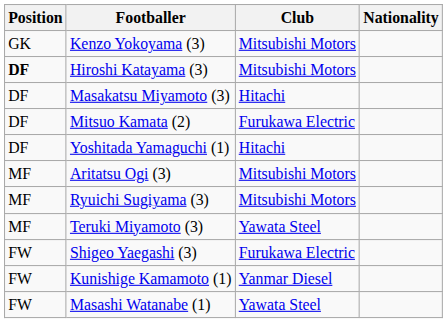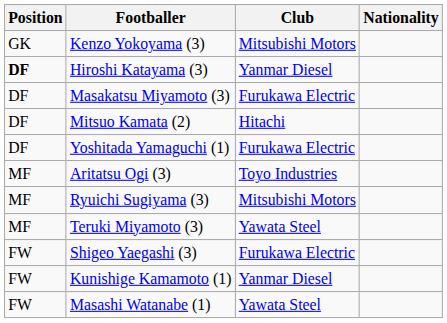 <table class="wikitable" style="font-size: 95%;">
 <tr>
 <th>Position</th>
 <th>Footballer</th>
 <th>Club</th>
 <th>Nationality</th>
 </tr>
 <tr>
 <td>GK</td>
 <td><a href='#'>Kenzo Yokoyama</a> (3)</td>
 <td><a href='#'>Mitsubishi Motors</a></td>
 <td></td>
 </tr>
 <tr>
 <td><strong>DF</strong></td>
 <td><a href='#'>Hiroshi Katayama</a> (3)</td>
-<td><a href='#'>Mitsubishi Motors</a></td>
+<td><a href='#'>Yanmar Diesel</a></td>
 <td></td>
 </tr>
 <tr>
 <td>DF</td>
 <td><a href='#'>Masakatsu Miyamoto</a> (3)</td>
+<td><a href='#'>Furukawa Electric</a></td>
+<td></td>
+</tr>
+<tr>
+<td>DF</td>
+<td><a href='#'>Mitsuo Kamata</a> (2)</td>
 <td><a href='#'>Hitachi</a></td>
 <td></td>
 </tr>
 <tr>
 <td>DF</td>
-<td><a href='#'>Mitsuo Kamata</a> (2)</td>
+<td><a href='#'>Yoshitada Yamaguchi</a> (1)</td>
 <td><a href='#'>Furukawa Electric</a></td>
-<td></td>
-</tr>
-<tr>
-<td>DF</td>
-<td><a href='#'>Yoshitada Yamaguchi</a> (1)</td>
-<td><a href='#'>Hitachi</a></td>
 <td></td>
 </tr>
 <tr>
 <td>MF</td>
 <td><a href='#'>Aritatsu Ogi</a> (3)</td>
-<td><a href='#'>Mitsubishi Motors</a></td>
+<td><a href='#'>Toyo Industries</a></td>
 <td></td>
 </tr>
 <tr>
 <td>MF</td>
 <td><a href='#'>Ryuichi Sugiyama</a> (3)</td>
 <td><a href='#'>Mitsubishi Motors</a></td>
 <td></td>
 </tr>
 <tr>
 <td>MF</td>
 <td><a href='#'>Teruki Miyamoto</a> (3)</td>
 <td><a href='#'>Yawata Steel</a></td>
 <td></td>
 </tr>
 <tr>
 <td>FW</td>
 <td><a href='#'>Shigeo Yaegashi</a> (3)</td>
 <td><a href='#'>Furukawa Electric</a></td>
 <td></td>
 </tr>
 <tr>
 <td>FW</td>
 <td><a href='#'>Kunishige Kamamoto</a> (1)</td>
 <td><a href='#'>Yanmar Diesel</a></td>
 <td></td>
 </tr>
 <tr>
 <td>FW</td>
 <td><a href='#'>Masashi Watanabe</a> (1)</td>
 <td><a href='#'>Yawata Steel</a></td>
 <td></td>
 </tr>
 </table>
